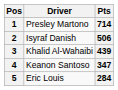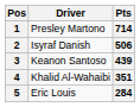 <table class="wikitable" style="font-size: 85%">
 <tr>
 <th>Pos</th>
 <th>Driver</th>
 <th>Pts</th>
 </tr>
 <tr>
 <th>1</th>
 <td> Presley Martono</td>
 <th>714</th>
 </tr>
 <tr>
 <th>2</th>
 <td> Isyraf Danish</td>
 <th>506</th>
 </tr>
 <tr>
 <th>3</th>
-<td> Khalid Al-Wahaibi</td>
+<td> Keanon Santoso</td>
 <th>439</th>
 </tr>
 <tr>
 <th>4</th>
-<td> Keanon Santoso</td>
-<th>347</th>
+<td> Khalid Al-Wahaibi</td>
+<th>351</th>
 </tr>
 <tr>
 <th>5</th>
 <td> Eric Louis</td>
 <th>284</th>
 </tr>
 </table>
